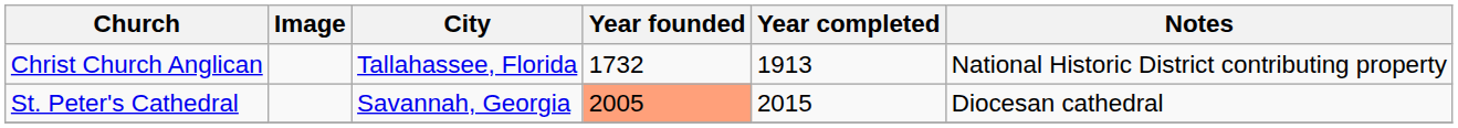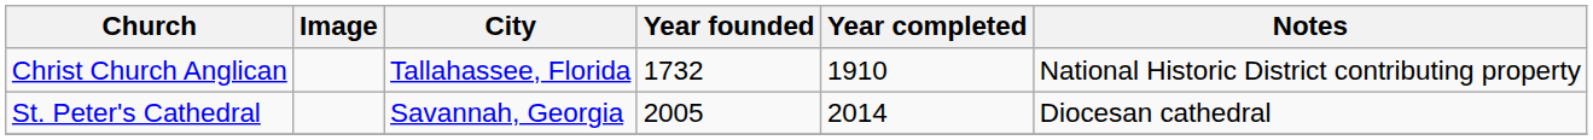 <table class="wikitable sortable">
 <tr>
 <th>Church</th>
 <th>Image</th>
 <th>City</th>
 <th>Year founded</th>
 <th>Year completed</th>
 <th>Notes</th>
 </tr>
 <tr>
 <td><a href='#'>Christ Church Anglican</a></td>
 <td></td>
 <td><a href='#'>Tallahassee, Florida</a></td>
 <td>1732</td>
-<td>1913</td>
+<td>1910</td>
 <td>National Historic District contributing property</td>
 </tr>
 <tr>
 <td><a href='#'>St. Peter's Cathedral</a></td>
 <td></td>
 <td><a href='#'>Savannah, Georgia</a></td>
-<td style="background: lightsalmon;">2005</td>
-<td>2015</td>
+<td>2005</td>
+<td>2014</td>
 <td>Diocesan cathedral</td>
 </tr>
 <tr>
 </tr>
 </table>
